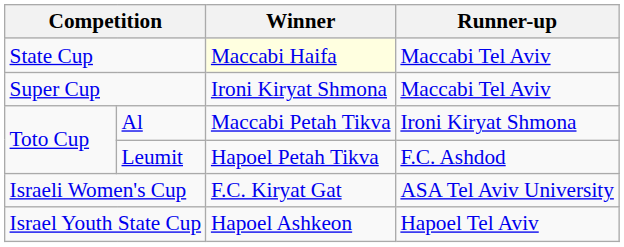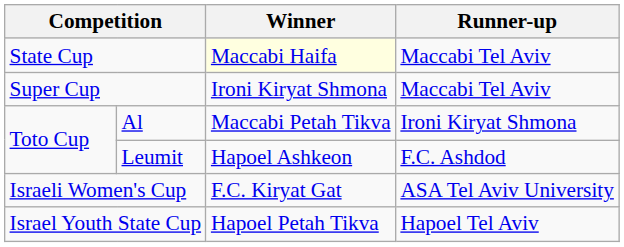 <table class="wikitable">
 <tr>
 <th colspan="2">Competition</th>
 <th>Winner</th>
 <th>Runner-up</th>
 </tr>
 <tr>
 <td colspan="2"><a href='#'>State Cup</a></td>
 <td style="background: lightyellow;"><a href='#'>Maccabi Haifa</a></td>
 <td><a href='#'>Maccabi Tel Aviv</a></td>
 </tr>
 <tr>
 <td colspan="2"><a href='#'>Super Cup</a></td>
 <td><a href='#'>Ironi Kiryat Shmona</a></td>
 <td><a href='#'>Maccabi Tel Aviv</a></td>
 </tr>
 <tr>
 <td rowspan="2"><a href='#'>Toto Cup</a></td>
 <td><a href='#'>Al</a></td>
 <td><a href='#'>Maccabi Petah Tikva</a></td>
 <td><a href='#'>Ironi Kiryat Shmona</a></td>
 </tr>
 <tr>
 <td><a href='#'>Leumit</a></td>
-<td><a href='#'>Hapoel Petah Tikva</a></td>
+<td><a href='#'>Hapoel Ashkeon</a></td>
 <td><a href='#'>F.C. Ashdod</a></td>
 </tr>
 <tr>
 <td colspan="2"><a href='#'>Israeli Women's Cup</a></td>
 <td><a href='#'>F.C. Kiryat Gat</a></td>
 <td><a href='#'>ASA Tel Aviv University</a></td>
 </tr>
 <tr>
 <td colspan="2"><a href='#'>Israel Youth State Cup</a></td>
-<td><a href='#'>Hapoel Ashkeon</a></td>
+<td><a href='#'>Hapoel Petah Tikva</a></td>
 <td><a href='#'>Hapoel Tel Aviv</a></td>
 </tr>
 </table>
